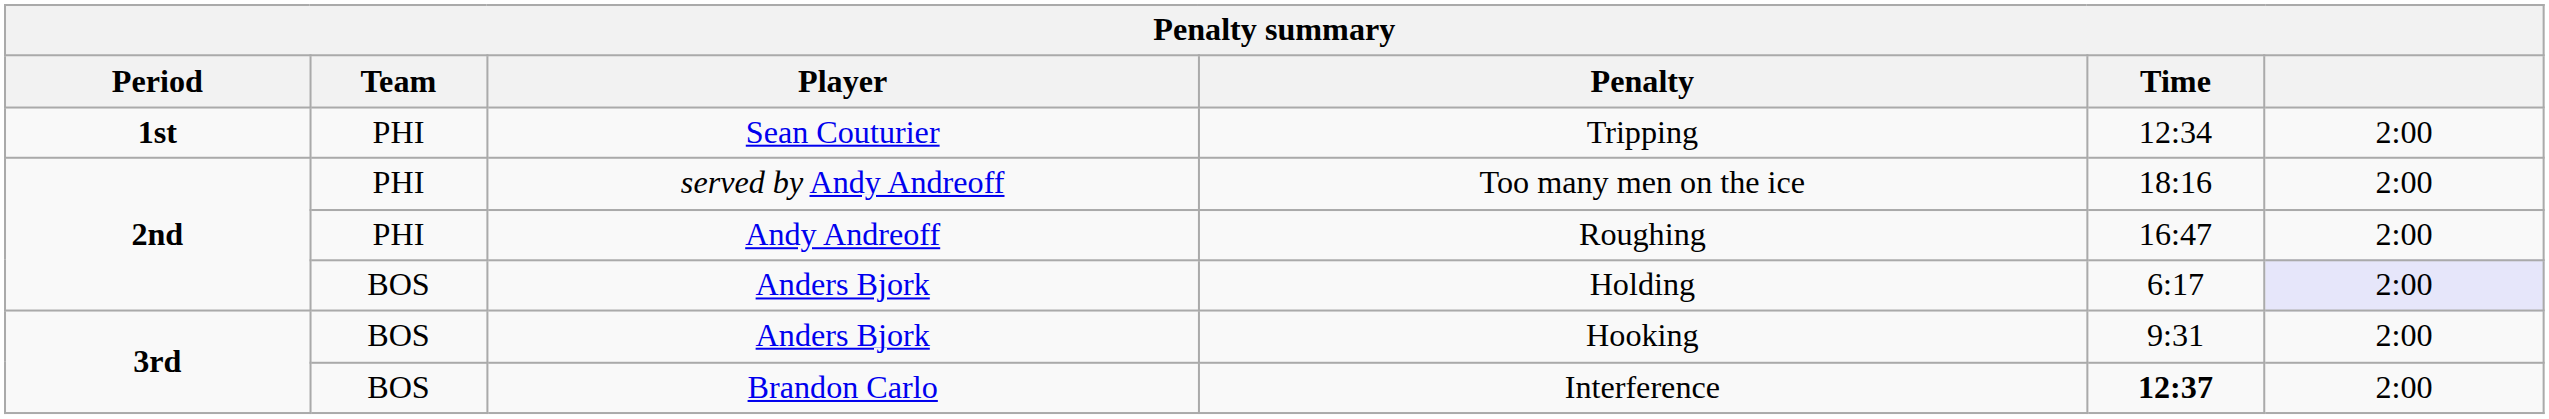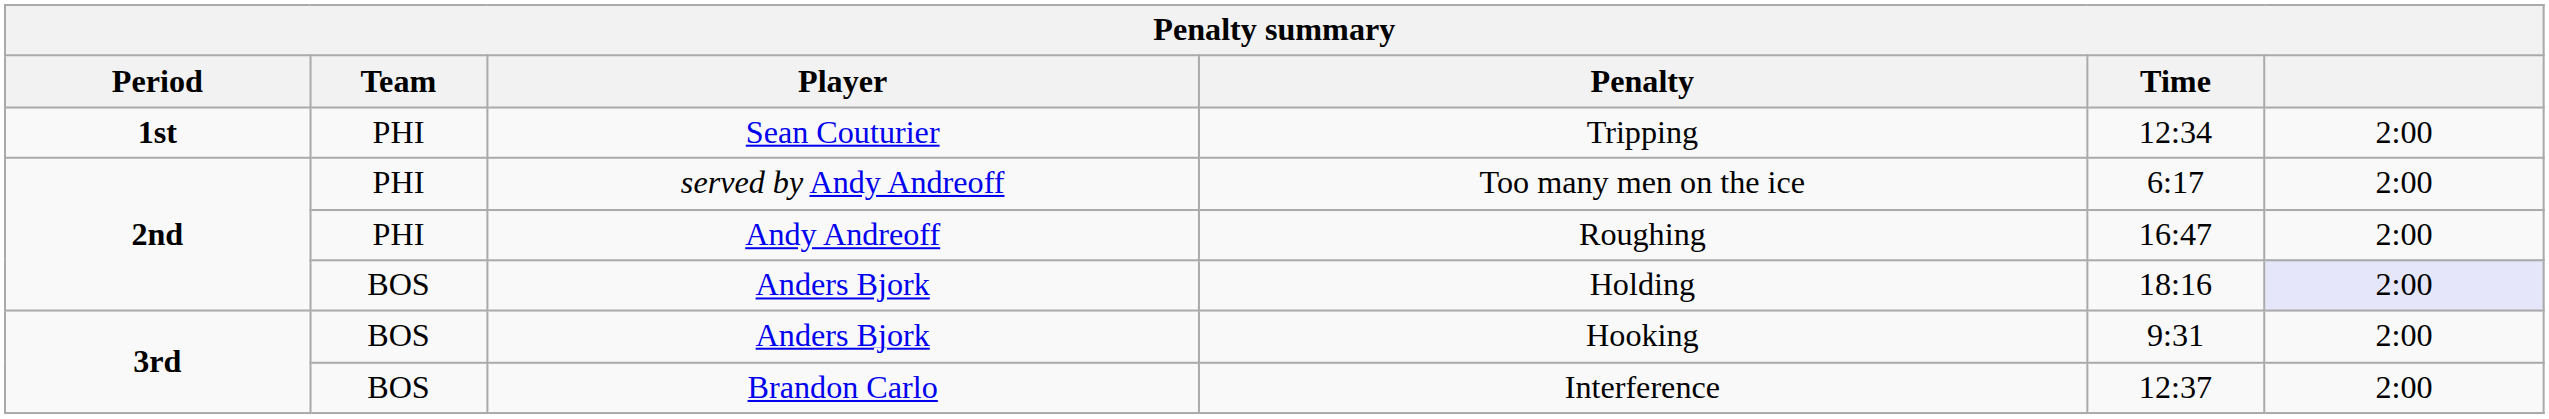 <table style="width:100%; text-align:center;" class="wikitable">
 <tr>
 <th colspan=6>Penalty summary</th>
 </tr>
 <tr>
 <th style="width:12%;">Period</th>
 <th style="width:7%;">Team</th>
 <th style="width:28%;">Player</th>
 <th style="width:35%;">Penalty</th>
 <th style="width:7%;">Time</th>
 <th style="width:11%;"></th>
 </tr>
 <tr>
 <td><strong>1st</strong></td>
 <td>PHI</td>
 <td><a href='#'>Sean Couturier</a></td>
 <td>Tripping</td>
 <td>12:34</td>
 <td>2:00</td>
 </tr>
 <tr>
 <td rowspan=3><strong>2nd</strong></td>
 <td>PHI</td>
 <td><em>served by</em> <a href='#'>Andy Andreoff</a></td>
 <td>Too many men on the ice</td>
-<td>18:16</td>
+<td>6:17</td>
 <td>2:00</td>
 </tr>
 <tr>
 <td>PHI</td>
 <td><a href='#'>Andy Andreoff</a></td>
 <td>Roughing</td>
 <td>16:47</td>
 <td>2:00</td>
 </tr>
 <tr>
 <td>BOS</td>
 <td><a href='#'>Anders Bjork</a></td>
 <td>Holding</td>
-<td>6:17</td>
+<td>18:16</td>
 <td style="background: lavender;">2:00</td>
 </tr>
 <tr>
 <td rowspan=2><strong>3rd</strong></td>
 <td>BOS</td>
 <td><a href='#'>Anders Bjork</a></td>
 <td>Hooking</td>
 <td>9:31</td>
 <td>2:00</td>
 </tr>
 <tr>
 <td>BOS</td>
 <td><a href='#'>Brandon Carlo</a></td>
 <td>Interference</td>
-<td><strong>12:37</strong></td>
+<td>12:37</td>
 <td>2:00</td>
 </tr>
 </table>
